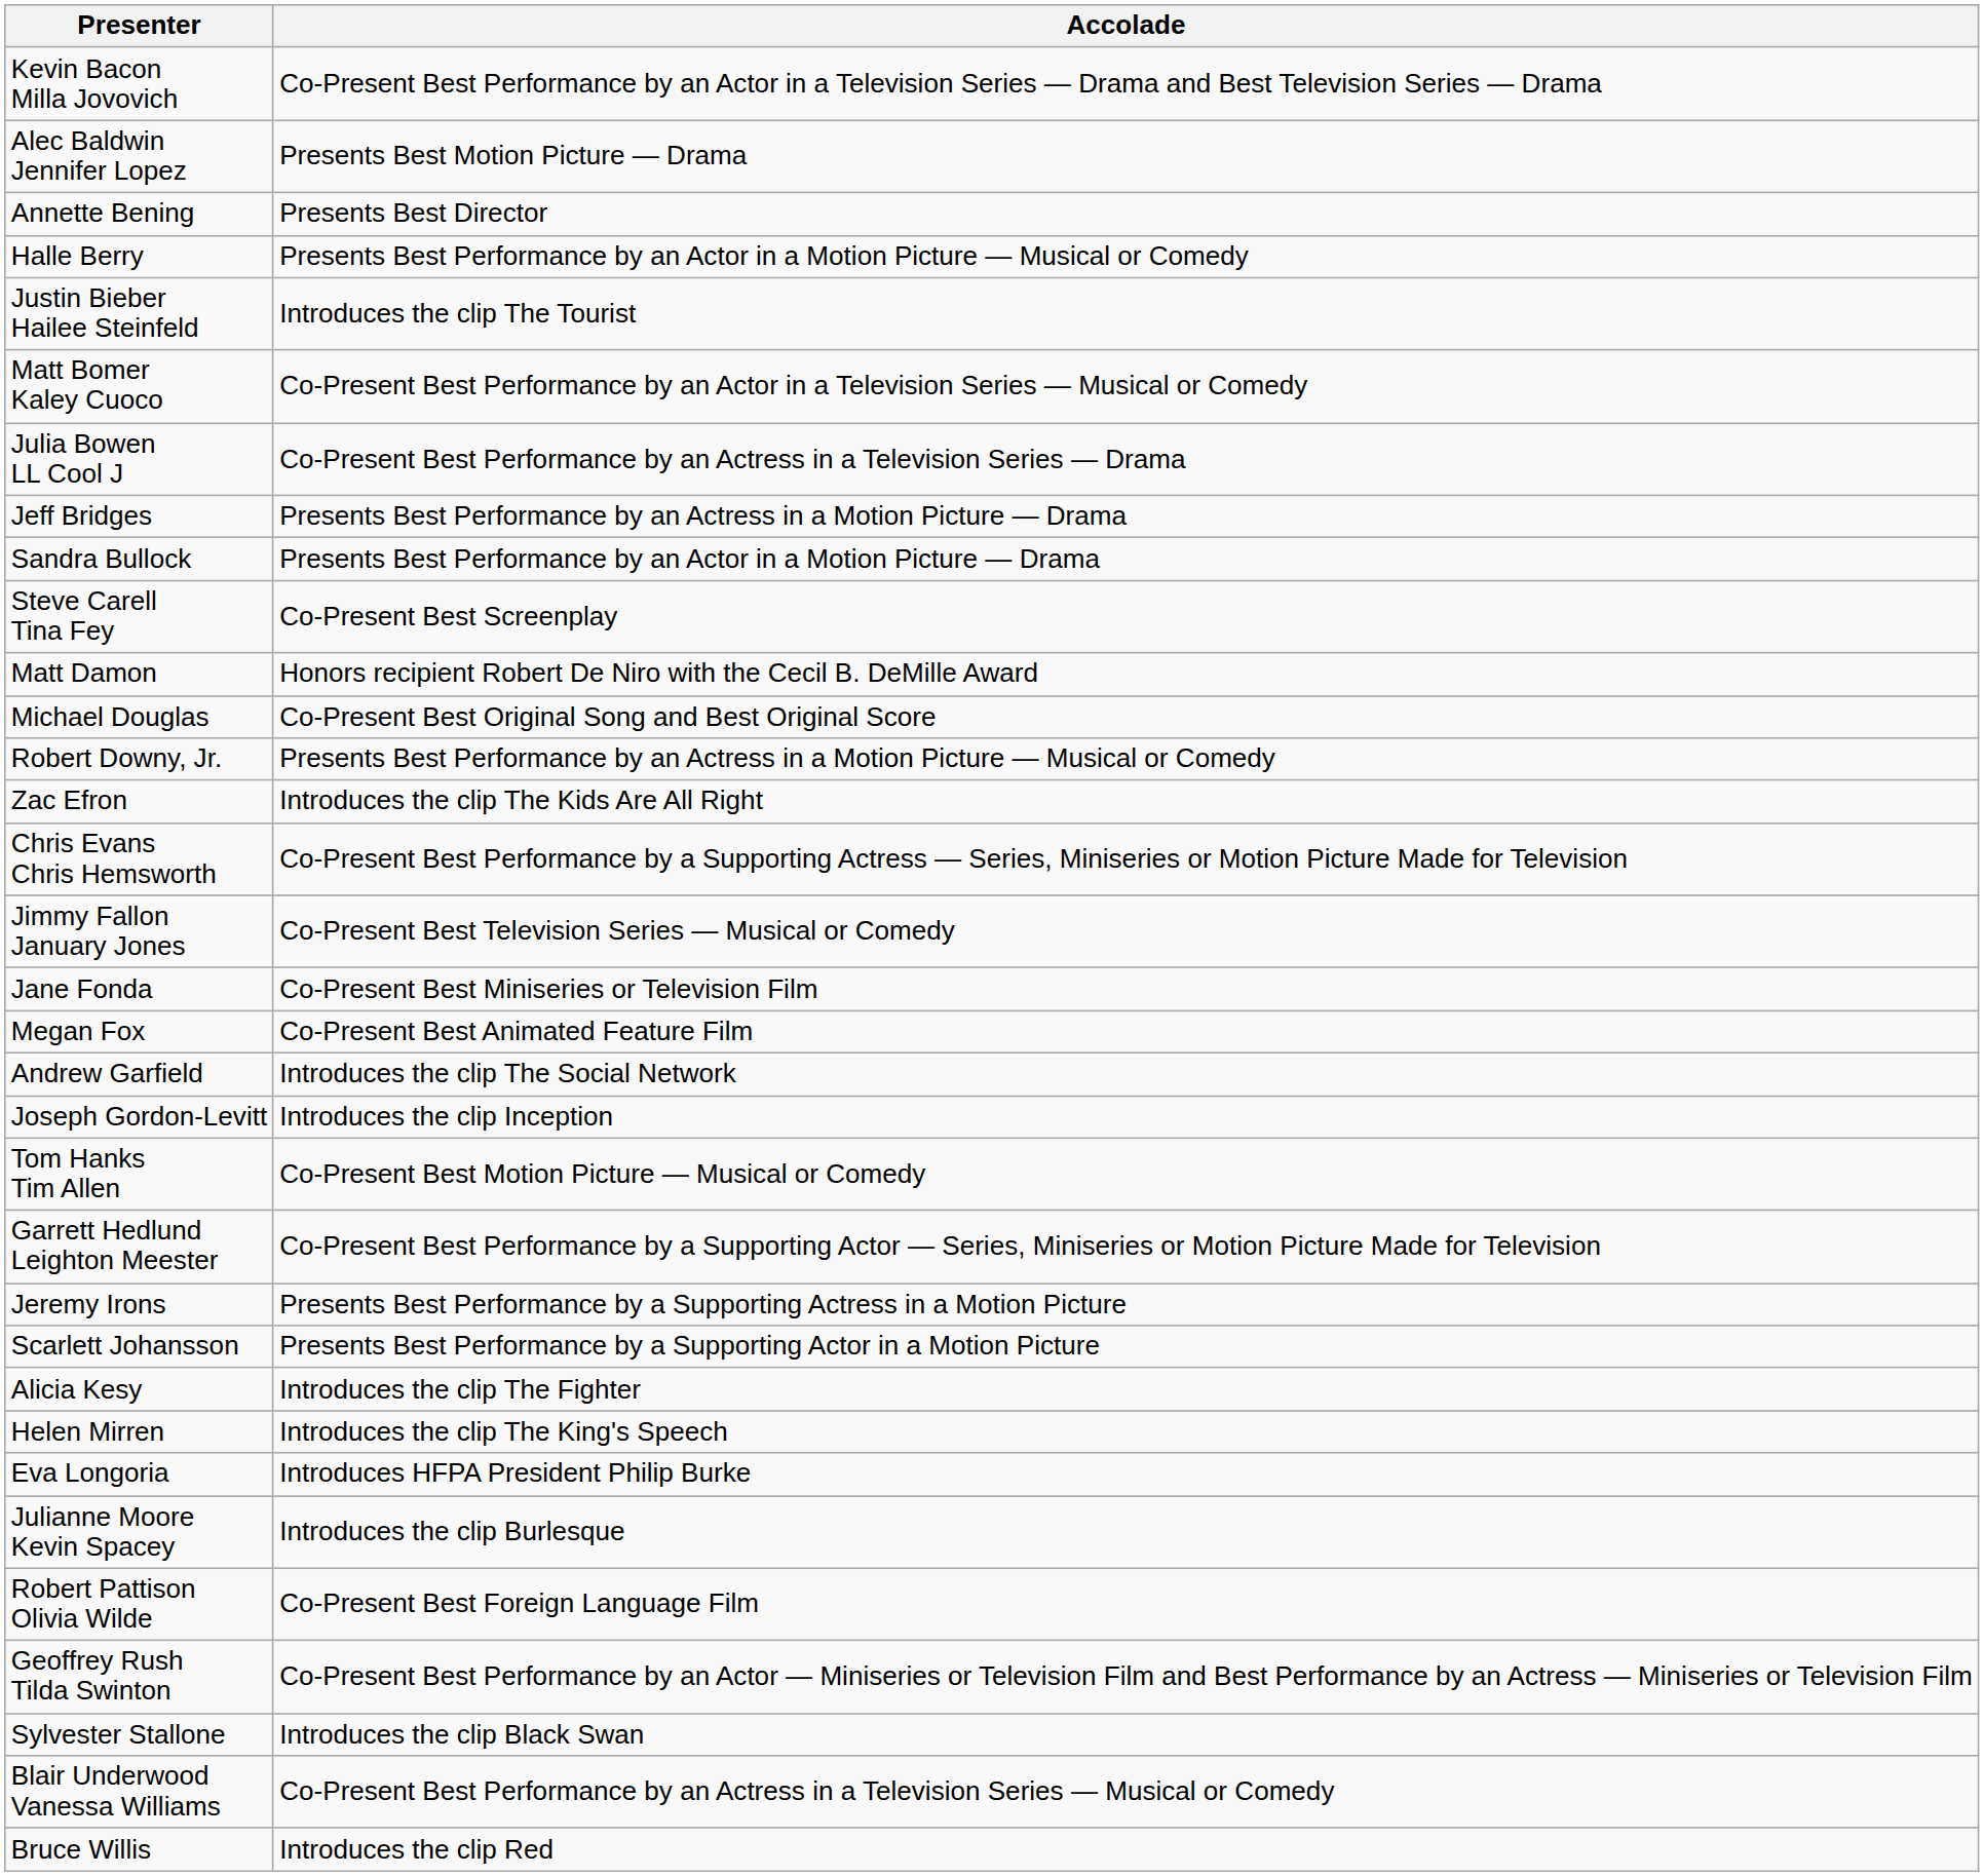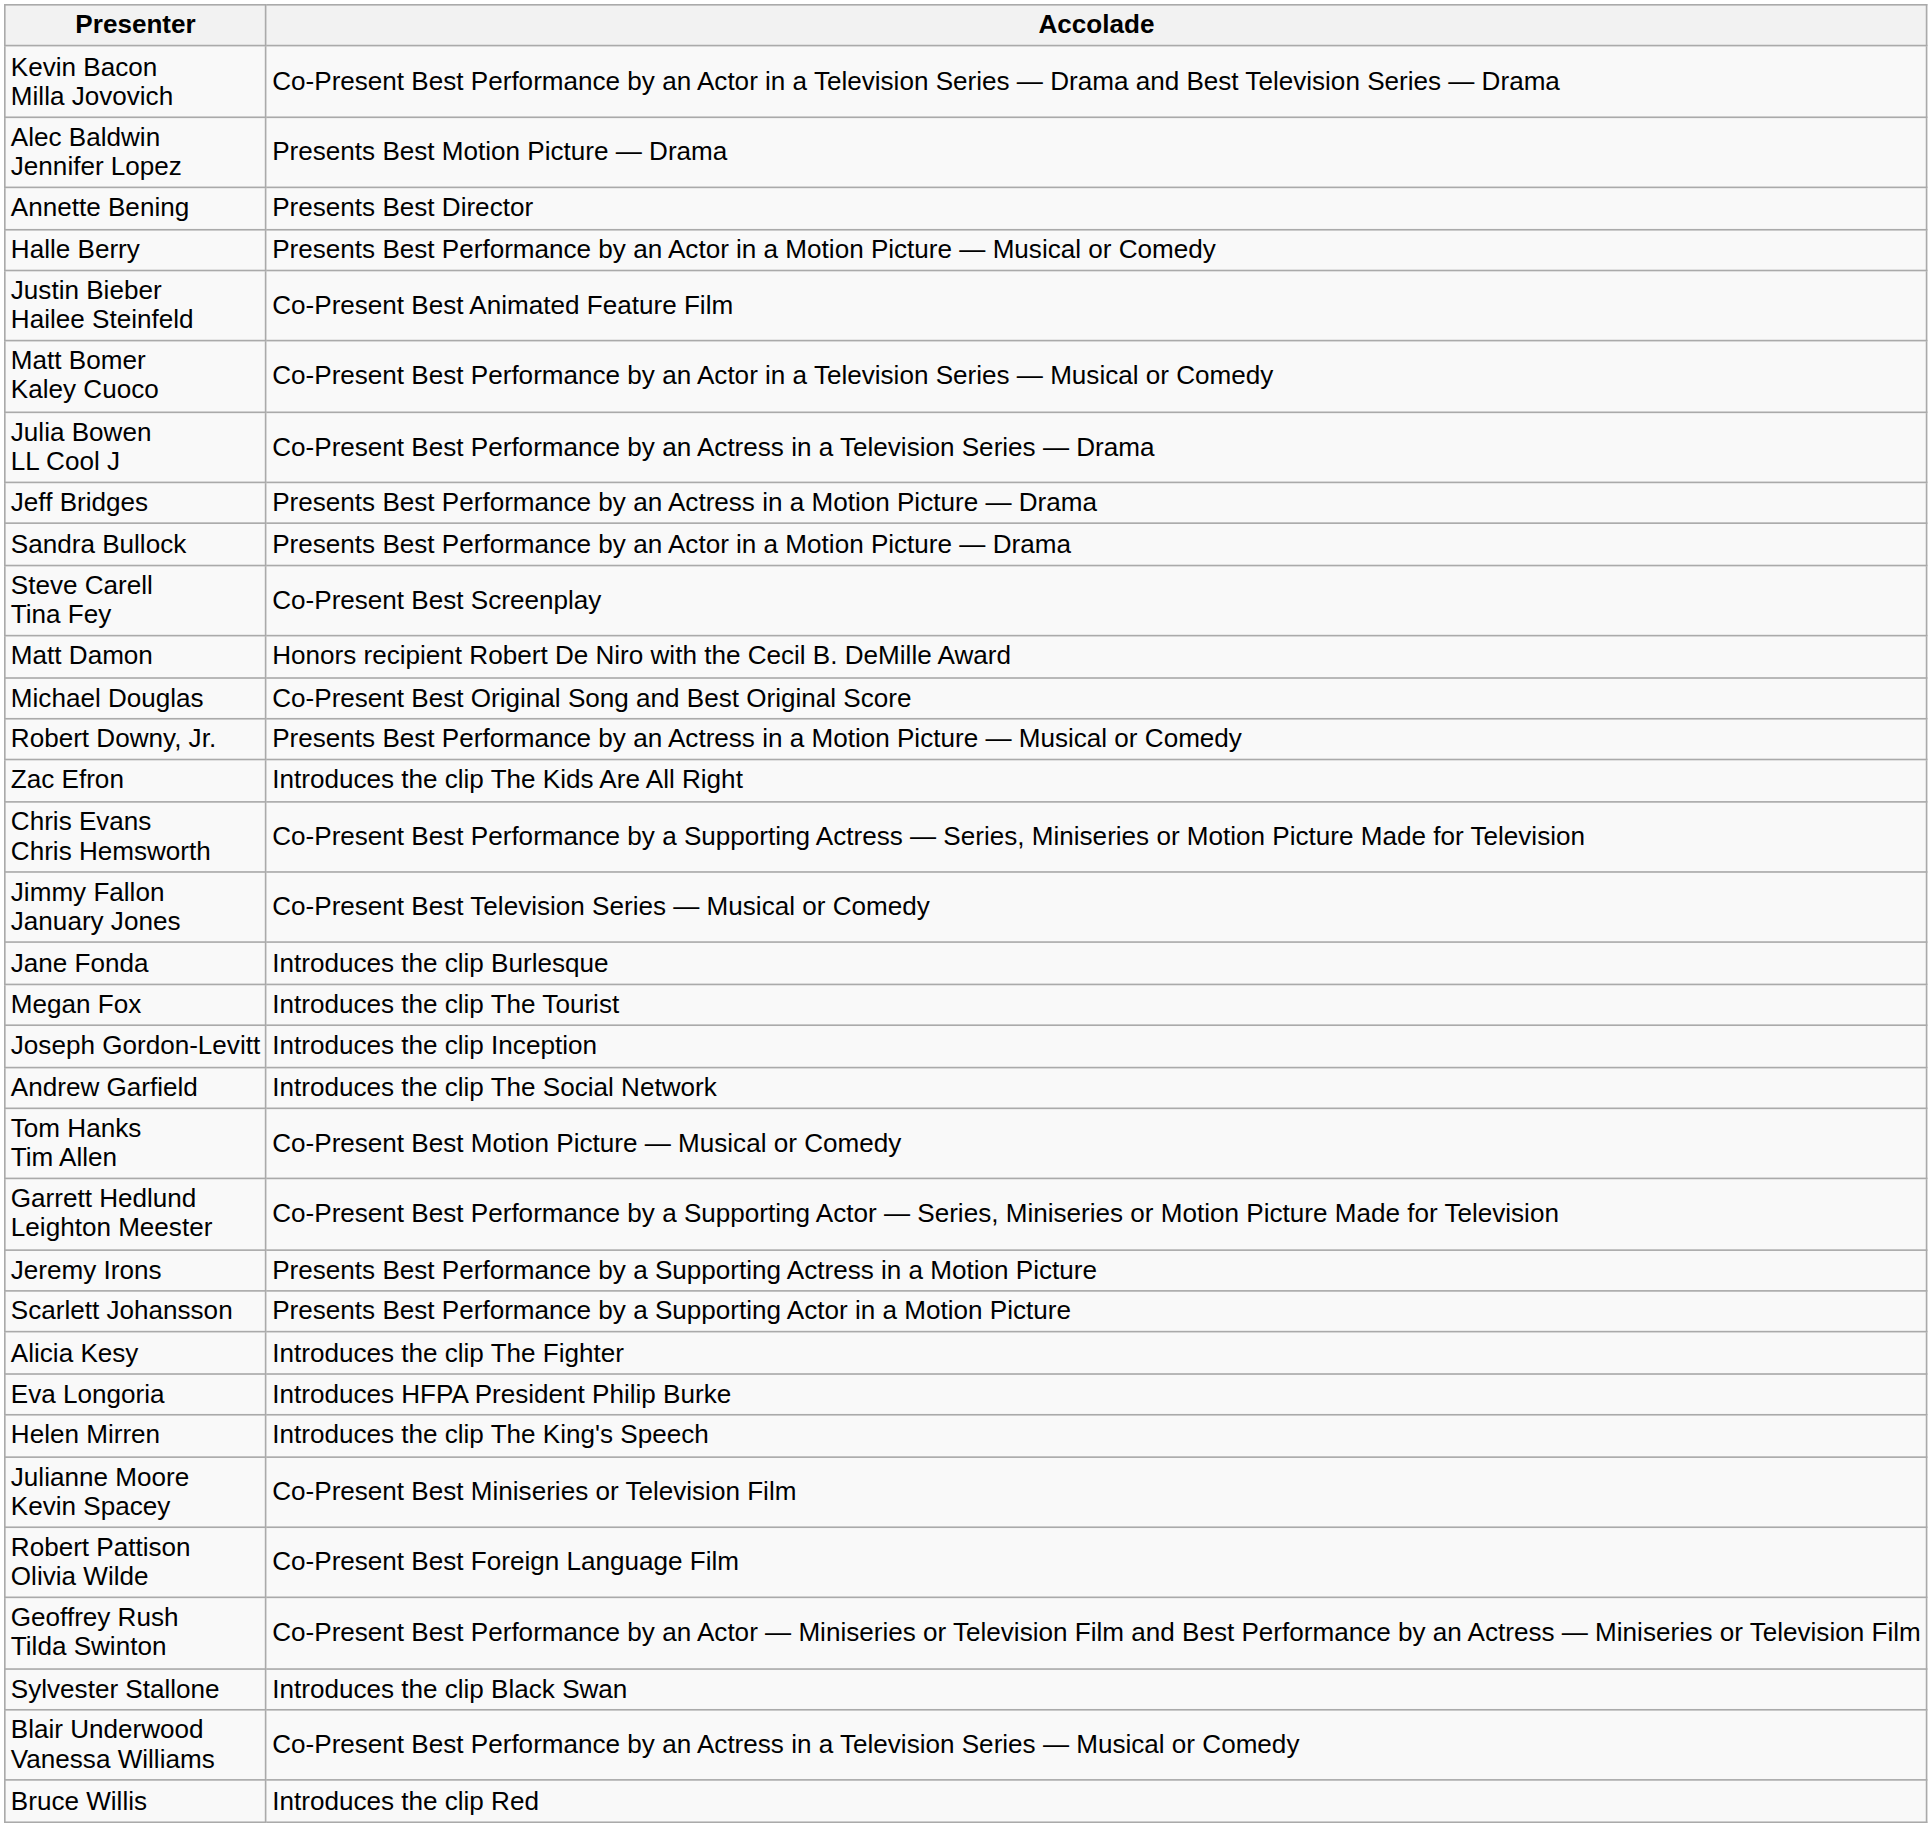 <table class="wikitable">
 <tr>
 <th>Presenter</th>
 <th>Accolade</th>
 </tr>
 <tr>
 <td>Kevin Bacon<br>Milla Jovovich</td>
 <td>Co-Present Best Performance by an Actor in a Television Series — Drama and Best Television Series — Drama</td>
 </tr>
 <tr>
 <td>Alec Baldwin<br>Jennifer Lopez</td>
 <td>Presents Best Motion Picture — Drama</td>
 </tr>
 <tr>
 <td>Annette Bening</td>
 <td>Presents Best Director</td>
 </tr>
 <tr>
 <td>Halle Berry</td>
 <td>Presents Best Performance by an Actor in a Motion Picture — Musical or Comedy</td>
 </tr>
 <tr>
 <td>Justin Bieber<br>Hailee Steinfeld</td>
-<td>Introduces the clip The Tourist</td>
+<td>Co-Present Best Animated Feature Film</td>
 </tr>
 <tr>
 <td>Matt Bomer<br>Kaley Cuoco</td>
 <td>Co-Present Best Performance by an Actor in a Television Series — Musical or Comedy</td>
 </tr>
 <tr>
 <td>Julia Bowen<br>LL Cool J</td>
 <td>Co-Present Best Performance by an Actress in a Television Series — Drama</td>
 </tr>
 <tr>
 <td>Jeff Bridges</td>
 <td>Presents Best Performance by an Actress in a Motion Picture — Drama</td>
 </tr>
 <tr>
 <td>Sandra Bullock</td>
 <td>Presents Best Performance by an Actor in a Motion Picture — Drama</td>
 </tr>
 <tr>
 <td>Steve Carell<br>Tina Fey</td>
 <td>Co-Present Best Screenplay</td>
 </tr>
 <tr>
 <td>Matt Damon</td>
 <td>Honors recipient Robert De Niro with the Cecil B. DeMille Award</td>
 </tr>
 <tr>
 <td>Michael Douglas</td>
 <td>Co-Present Best Original Song and Best Original Score</td>
 </tr>
 <tr>
 <td>Robert Downy, Jr.</td>
 <td>Presents Best Performance by an Actress in a Motion Picture — Musical or Comedy</td>
 </tr>
 <tr>
 <td>Zac Efron</td>
 <td>Introduces the clip The Kids Are All Right</td>
 </tr>
 <tr>
 <td>Chris Evans<br>Chris Hemsworth</td>
 <td>Co-Present Best Performance by a Supporting Actress — Series, Miniseries or Motion Picture Made for Television</td>
 </tr>
 <tr>
 <td>Jimmy Fallon<br>January Jones</td>
 <td>Co-Present Best Television Series — Musical or Comedy</td>
 </tr>
 <tr>
 <td>Jane Fonda</td>
-<td>Co-Present Best Miniseries or Television Film</td>
+<td>Introduces the clip Burlesque</td>
 </tr>
 <tr>
 <td>Megan Fox</td>
-<td>Co-Present Best Animated Feature Film</td>
+<td>Introduces the clip The Tourist</td>
+</tr>
+<tr>
+<td>Joseph Gordon-Levitt</td>
+<td>Introduces the clip Inception</td>
 </tr>
 <tr>
 <td>Andrew Garfield</td>
 <td>Introduces the clip The Social Network</td>
-</tr>
-<tr>
-<td>Joseph Gordon-Levitt</td>
-<td>Introduces the clip Inception</td>
 </tr>
 <tr>
 <td>Tom Hanks<br>Tim Allen</td>
 <td>Co-Present Best Motion Picture — Musical or Comedy</td>
 </tr>
 <tr>
 <td>Garrett Hedlund<br>Leighton Meester</td>
 <td>Co-Present Best Performance by a Supporting Actor — Series, Miniseries or Motion Picture Made for Television</td>
 </tr>
 <tr>
 <td>Jeremy Irons</td>
 <td>Presents Best Performance by a Supporting Actress in a Motion Picture</td>
 </tr>
 <tr>
 <td>Scarlett Johansson</td>
 <td>Presents Best Performance by a Supporting Actor in a Motion Picture</td>
 </tr>
 <tr>
 <td>Alicia Kesy</td>
 <td>Introduces the clip The Fighter</td>
 </tr>
 <tr>
+<td>Eva Longoria</td>
+<td>Introduces HFPA President Philip Burke</td>
+</tr>
+<tr>
 <td>Helen Mirren</td>
 <td>Introduces the clip The King's Speech</td>
 </tr>
 <tr>
-<td>Eva Longoria</td>
-<td>Introduces HFPA President Philip Burke</td>
-</tr>
-<tr>
 <td>Julianne Moore<br>Kevin Spacey</td>
-<td>Introduces the clip Burlesque</td>
+<td>Co-Present Best Miniseries or Television Film</td>
 </tr>
 <tr>
 <td>Robert Pattison<br>Olivia Wilde</td>
 <td>Co-Present Best Foreign Language Film</td>
 </tr>
 <tr>
 <td>Geoffrey Rush<br>Tilda Swinton</td>
 <td>Co-Present Best Performance by an Actor — Miniseries or Television Film and Best Performance by an Actress — Miniseries or Television Film</td>
 </tr>
 <tr>
 <td>Sylvester Stallone</td>
 <td>Introduces the clip Black Swan</td>
 </tr>
 <tr>
 <td>Blair Underwood<br>Vanessa Williams</td>
 <td>Co-Present Best Performance by an Actress in a Television Series — Musical or Comedy</td>
 </tr>
 <tr>
 <td>Bruce Willis</td>
 <td>Introduces the clip Red</td>
 </tr>
 </table>
